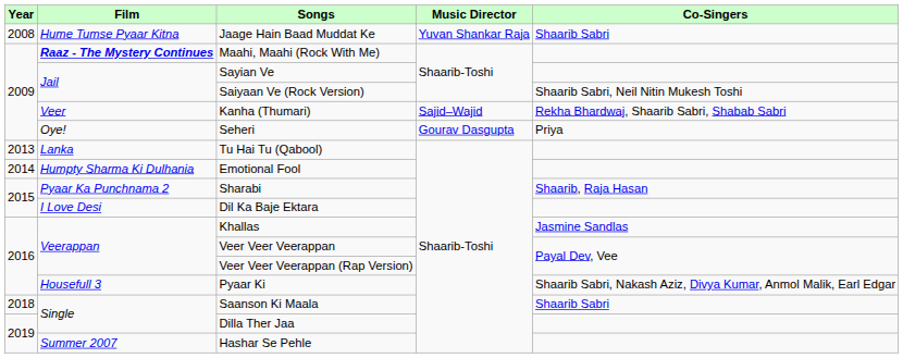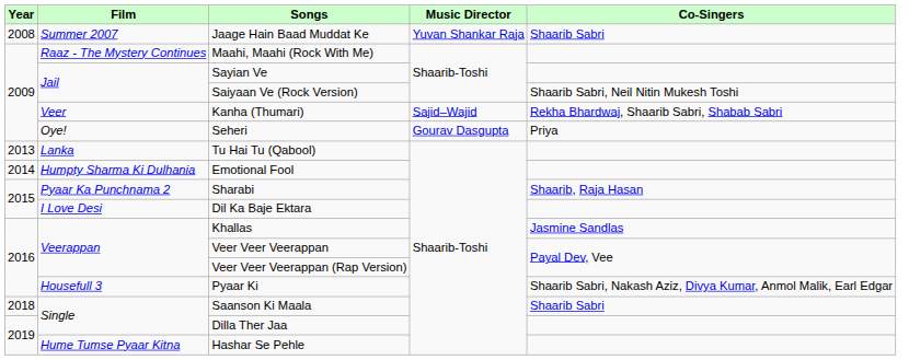 <table class="wikitable sortable">
 <tr>
 <th style="background:#cfc; text-align:center;"><strong>Year</strong></th>
 <th style="background:#cfc; text-align:center;"><strong>Film</strong></th>
 <th style="background:#cfc; text-align:center;"><strong>Songs</strong></th>
 <th style="background:#cfc; text-align:center;"><strong>Music Director</strong></th>
 <th style="background:#cfc; text-align:center;"><strong>Co-Singers</strong></th>
 </tr>
 <tr>
 <td>2008</td>
-<td><em><a href='#'>Hume Tumse Pyaar Kitna</a></em></td>
+<td><em><a href='#'>Summer 2007</a></em></td>
 <td>Jaage Hain Baad Muddat Ke</td>
 <td><a href='#'>Yuvan Shankar Raja</a></td>
 <td><a href='#'>Shaarib Sabri</a></td>
 </tr>
 <tr>
 <td rowspan="5">2009</td>
-<td><strong><em><a href='#'>Raaz - The Mystery Continues</a></em></strong></td>
+<td><em><a href='#'>Raaz - The Mystery Continues</a></em></td>
 <td>Maahi, Maahi (Rock With Me)</td>
 <td rowspan=3>Shaarib-Toshi</td>
 <td></td>
 </tr>
 <tr>
 <td rowspan="2"><a href='#'><em>Jail</em></a></td>
 <td>Sayian Ve</td>
 <td></td>
 </tr>
 <tr>
 <td>Saiyaan Ve (Rock Version)</td>
 <td>Shaarib Sabri, Neil Nitin Mukesh	Toshi</td>
 </tr>
 <tr>
 <td><a href='#'><em>Veer</em></a></td>
 <td>Kanha (Thumari)</td>
 <td><a href='#'>Sajid–Wajid</a></td>
 <td><a href='#'>Rekha Bhardwaj</a>, Shaarib Sabri, <a href='#'>Shabab Sabri</a></td>
 </tr>
 <tr>
 <td><em>Oye!</em></td>
 <td>Seheri</td>
 <td><a href='#'>Gourav Dasgupta</a></td>
 <td>Priya</td>
 </tr>
 <tr>
 <td>2013</td>
 <td><a href='#'><em>Lanka</em></a></td>
 <td>Tu Hai Tu (Qabool)</td>
 <td rowspan=11>Shaarib-Toshi</td>
 <td></td>
 </tr>
 <tr>
 <td>2014</td>
 <td><em><a href='#'>Humpty Sharma Ki Dulhania</a></em></td>
 <td>Emotional Fool</td>
 <td></td>
 </tr>
 <tr>
 <td rowspan="2">2015</td>
 <td><em><a href='#'>Pyaar Ka Punchnama 2</a></em></td>
 <td>Sharabi</td>
 <td><a href='#'>Shaarib</a>, <a href='#'>Raja Hasan</a></td>
 </tr>
 <tr>
 <td><em><a href='#'>I Love Desi</a></em></td>
 <td>Dil Ka Baje Ektara</td>
 <td></td>
 </tr>
 <tr>
 <td rowspan="4">2016</td>
 <td rowspan="3"><a href='#'><em>Veerappan</em></a></td>
 <td>Khallas</td>
 <td><a href='#'>Jasmine Sandlas</a></td>
 </tr>
 <tr>
 <td>Veer Veer Veerappan</td>
 <td rowspan=2><a href='#'>Payal Dev</a>, Vee</td>
 </tr>
 <tr>
 <td>Veer Veer Veerappan (Rap Version)</td>
 </tr>
 <tr>
 <td><em><a href='#'>Housefull 3</a></em></td>
 <td>Pyaar Ki</td>
 <td>Shaarib Sabri, Nakash Aziz, <a href='#'>Divya Kumar</a>, Anmol Malik, Earl Edgar</td>
 </tr>
 <tr>
 <td>2018</td>
 <td rowspan=2><em>Single</em></td>
 <td>Saanson Ki Maala</td>
 <td><a href='#'>Shaarib Sabri</a></td>
 </tr>
 <tr>
 <td rowspan=2>2019</td>
 <td>Dilla Ther Jaa</td>
 <td></td>
 </tr>
 <tr>
-<td><em><a href='#'>Summer 2007</a></em></td>
+<td><em><a href='#'>Hume Tumse Pyaar Kitna</a></em></td>
 <td>Hashar Se Pehle</td>
 <td></td>
 </tr>
 </table>
